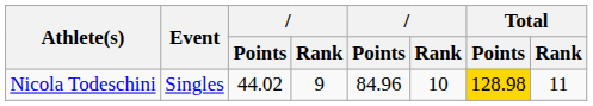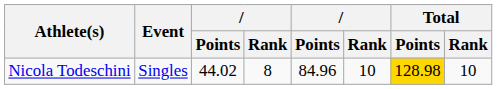 <table class="wikitable">
 <tr>
 <th rowspan="2">Athlete(s)</th>
 <th rowspan="2">Event</th>
 <th colspan="2">/</th>
 <th colspan="2">/</th>
 <th colspan="2">Total</th>
 </tr>
 <tr>
 <th>Points</th>
 <th>Rank</th>
 <th>Points</th>
 <th>Rank</th>
 <th>Points</th>
 <th>Rank</th>
 </tr>
 <tr>
 <td><a href='#'>Nicola Todeschini</a></td>
 <td><a href='#'>Singles</a></td>
 <td align="center">44.02</td>
-<td align="center">9</td>
+<td align="center">8</td>
 <td align="center">84.96</td>
 <td align="center">10</td>
 <td align="center" style="background: gold;">128.98</td>
-<td align="center">11</td>
+<td align="center">10</td>
 </tr>
 </table>
